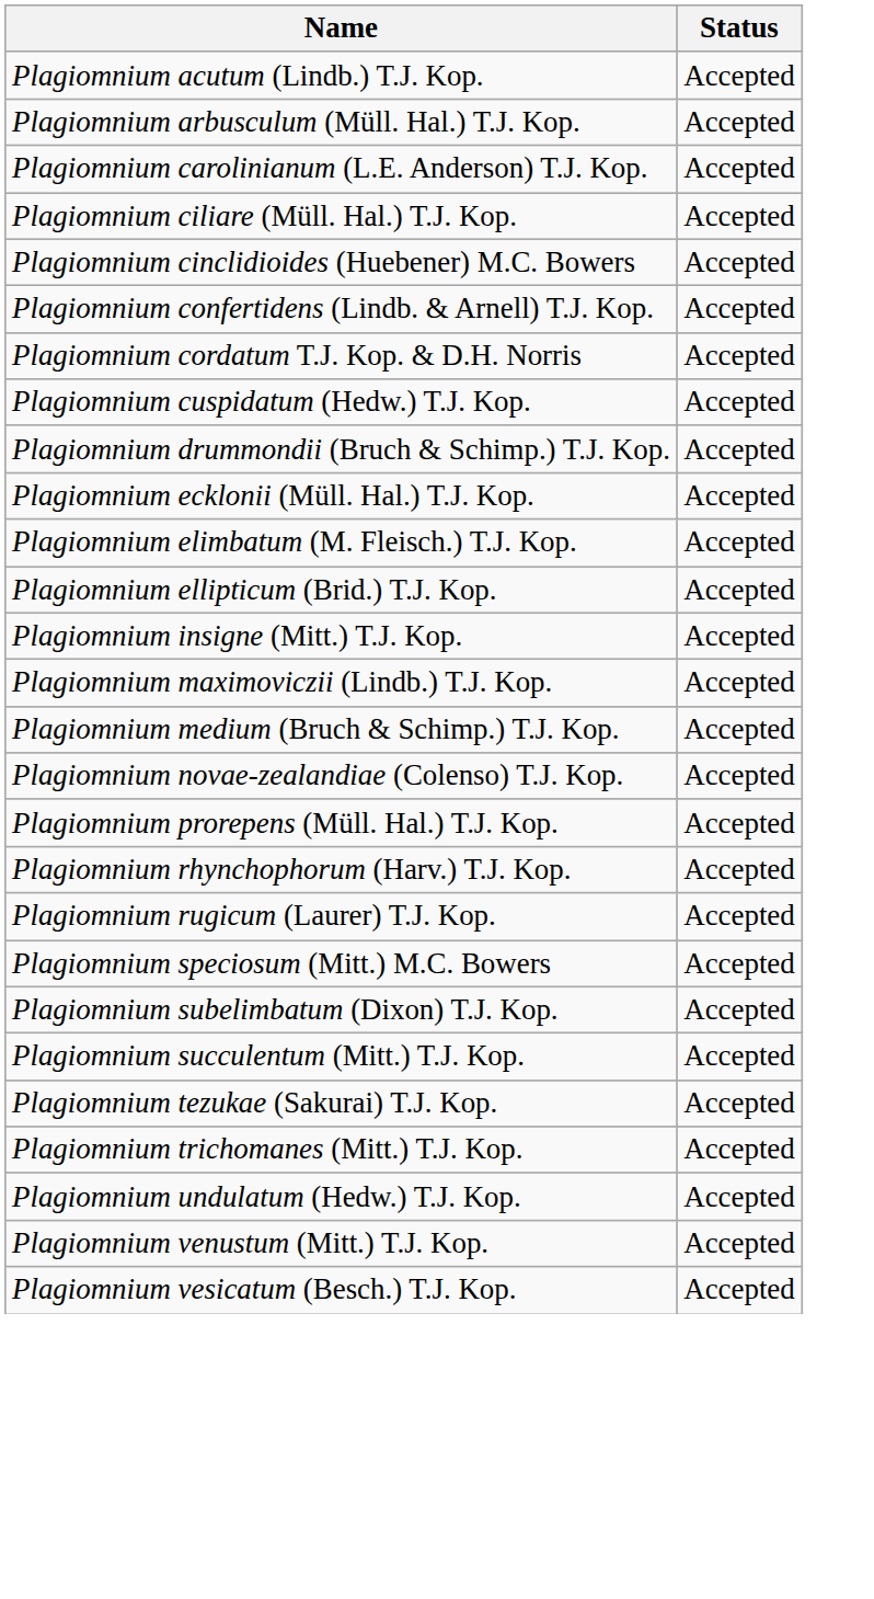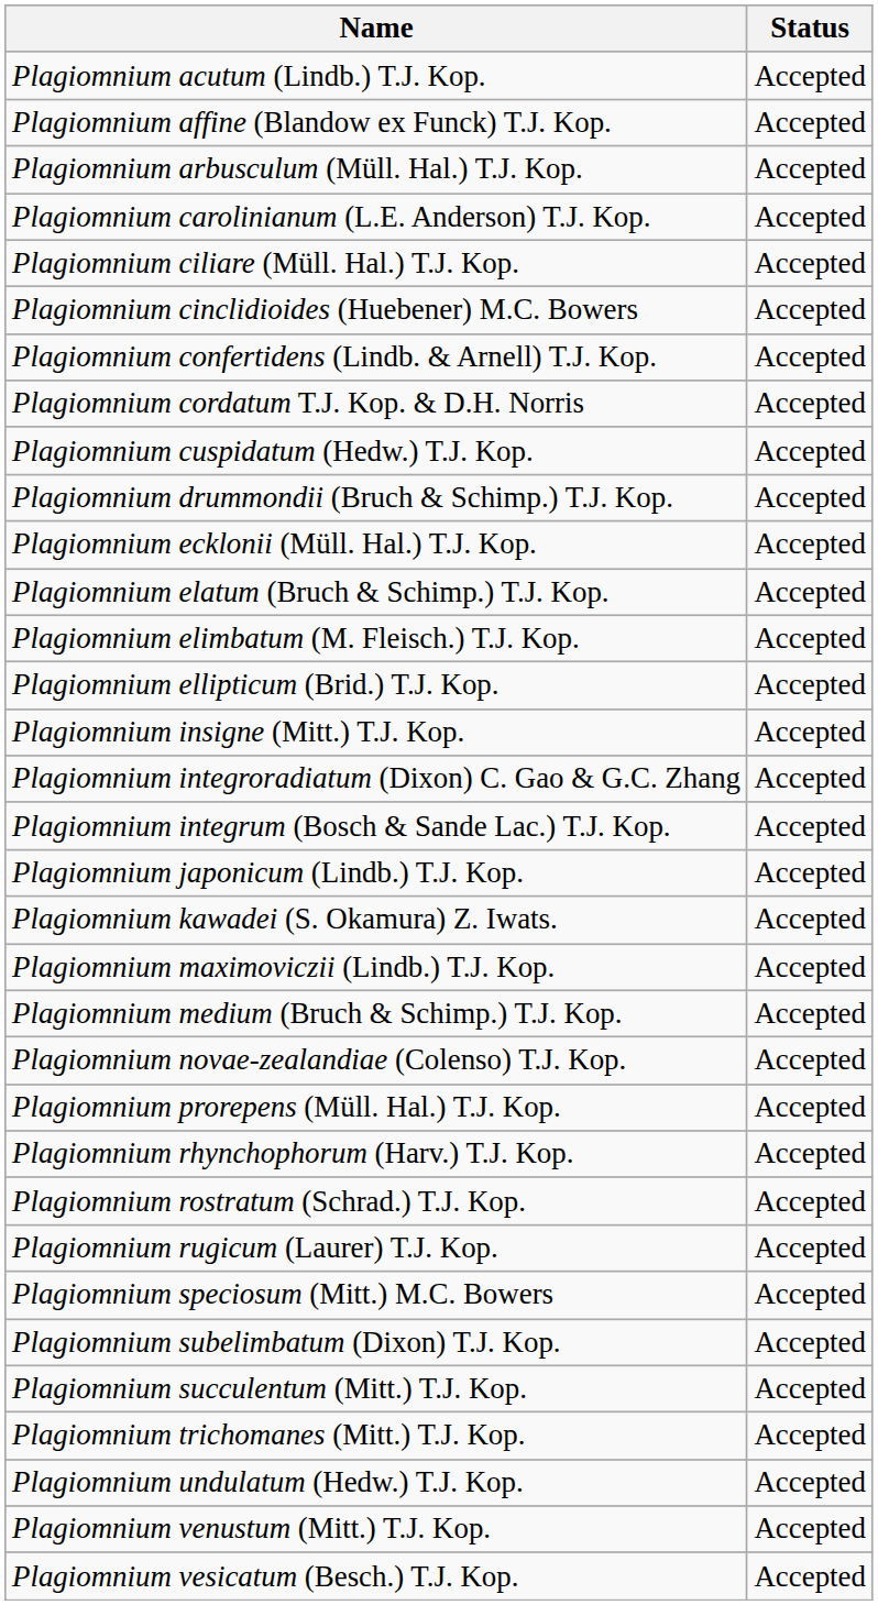 <table class="wikitable">
 <tr>
 <th>Name</th>
 <th>Status</th>
 </tr>
 <tr>
 <td><em>Plagiomnium</em> <em>acutum</em> (Lindb.) T.J. Kop.</td>
+<td>Accepted</td>
+</tr>
+<tr>
+<td><em>Plagiomnium</em> <em>affine</em> (Blandow ex Funck) T.J. Kop.</td>
 <td>Accepted</td>
 </tr>
 <tr>
 <td><em>Plagiomnium</em> <em>arbusculum</em> (Müll. Hal.) T.J. Kop.</td>
 <td>Accepted</td>
 </tr>
 <tr>
 <td><em>Plagiomnium</em> <em>carolinianum</em> (L.E. Anderson) T.J. Kop.</td>
 <td>Accepted</td>
 </tr>
 <tr>
 <td><em>Plagiomnium</em> <em>ciliare</em> (Müll. Hal.) T.J. Kop.</td>
 <td>Accepted</td>
 </tr>
 <tr>
 <td><em>Plagiomnium</em> <em>cinclidioides</em> (Huebener) M.C. Bowers</td>
 <td>Accepted</td>
 </tr>
 <tr>
 <td><em>Plagiomnium</em> <em>confertidens</em> (Lindb. & Arnell) T.J. Kop.</td>
 <td>Accepted</td>
 </tr>
 <tr>
 <td><em>Plagiomnium</em> <em>cordatum</em> T.J. Kop. & D.H. Norris</td>
 <td>Accepted</td>
 </tr>
 <tr>
 <td><em>Plagiomnium</em> <em>cuspidatum</em> (Hedw.) T.J. Kop.</td>
 <td>Accepted</td>
 </tr>
 <tr>
 <td><em>Plagiomnium</em> <em>drummondii</em> (Bruch & Schimp.) T.J. Kop.</td>
 <td>Accepted</td>
 </tr>
 <tr>
 <td><em>Plagiomnium</em> <em>ecklonii</em> (Müll. Hal.) T.J. Kop.</td>
 <td>Accepted</td>
 </tr>
 <tr>
+<td><em>Plagiomnium</em> <em>elatum</em> (Bruch & Schimp.) T.J. Kop.</td>
+<td>Accepted</td>
+</tr>
+<tr>
 <td><em>Plagiomnium</em> <em>elimbatum</em> (M. Fleisch.) T.J. Kop.</td>
 <td>Accepted</td>
 </tr>
 <tr>
 <td><em>Plagiomnium</em> <em>ellipticum</em> (Brid.) T.J. Kop.</td>
 <td>Accepted</td>
 </tr>
 <tr>
 <td><em>Plagiomnium</em> <em>insigne</em> (Mitt.) T.J. Kop.</td>
+<td>Accepted</td>
+</tr>
+<tr>
+<td><em>Plagiomnium</em> <em>integroradiatum</em> (Dixon) C. Gao & G.C. Zhang</td>
+<td>Accepted</td>
+</tr>
+<tr>
+<td><em>Plagiomnium</em> <em>integrum</em> (Bosch & Sande Lac.) T.J. Kop.</td>
+<td>Accepted</td>
+</tr>
+<tr>
+<td><em>Plagiomnium</em> <em>japonicum</em> (Lindb.) T.J. Kop.</td>
+<td>Accepted</td>
+</tr>
+<tr>
+<td><em>Plagiomnium</em> <em>kawadei</em> (S. Okamura) Z. Iwats.</td>
 <td>Accepted</td>
 </tr>
 <tr>
 <td><em>Plagiomnium</em> <em>maximoviczii</em> (Lindb.) T.J. Kop.</td>
 <td>Accepted</td>
 </tr>
 <tr>
 <td><em>Plagiomnium</em> <em>medium</em> (Bruch & Schimp.) T.J. Kop.</td>
 <td>Accepted</td>
 </tr>
 <tr>
 <td><em>Plagiomnium</em> <em>novae-zealandiae</em> (Colenso) T.J. Kop.</td>
 <td>Accepted</td>
 </tr>
 <tr>
 <td><em>Plagiomnium</em> <em>prorepens</em> (Müll. Hal.) T.J. Kop.</td>
 <td>Accepted</td>
 </tr>
 <tr>
 <td><em>Plagiomnium</em> <em>rhynchophorum</em> (Harv.) T.J. Kop.</td>
 <td>Accepted</td>
 </tr>
 <tr>
+<td><em>Plagiomnium</em> <em>rostratum</em> (Schrad.) T.J. Kop.</td>
+<td>Accepted</td>
+</tr>
+<tr>
 <td><em>Plagiomnium</em> <em>rugicum</em> (Laurer) T.J. Kop.</td>
 <td>Accepted</td>
 </tr>
 <tr>
 <td><em>Plagiomnium</em> <em>speciosum</em> (Mitt.) M.C. Bowers</td>
 <td>Accepted</td>
 </tr>
 <tr>
 <td><em>Plagiomnium</em> <em>subelimbatum</em> (Dixon) T.J. Kop.</td>
 <td>Accepted</td>
 </tr>
 <tr>
 <td><em>Plagiomnium</em> <em>succulentum</em> (Mitt.) T.J. Kop.</td>
-<td>Accepted</td>
-</tr>
-<tr>
-<td><em>Plagiomnium</em> <em>tezukae</em> (Sakurai) T.J. Kop.</td>
 <td>Accepted</td>
 </tr>
 <tr>
 <td><em>Plagiomnium</em> <em>trichomanes</em> (Mitt.) T.J. Kop.</td>
 <td>Accepted</td>
 </tr>
 <tr>
 <td><em>Plagiomnium</em> <em>undulatum</em> (Hedw.) T.J. Kop.</td>
 <td>Accepted</td>
 </tr>
 <tr>
 <td><em>Plagiomnium</em> <em>venustum</em> (Mitt.) T.J. Kop.</td>
 <td>Accepted</td>
 </tr>
 <tr>
 <td><em>Plagiomnium</em> <em>vesicatum</em> (Besch.) T.J. Kop.</td>
 <td>Accepted</td>
 </tr>
 </table>
